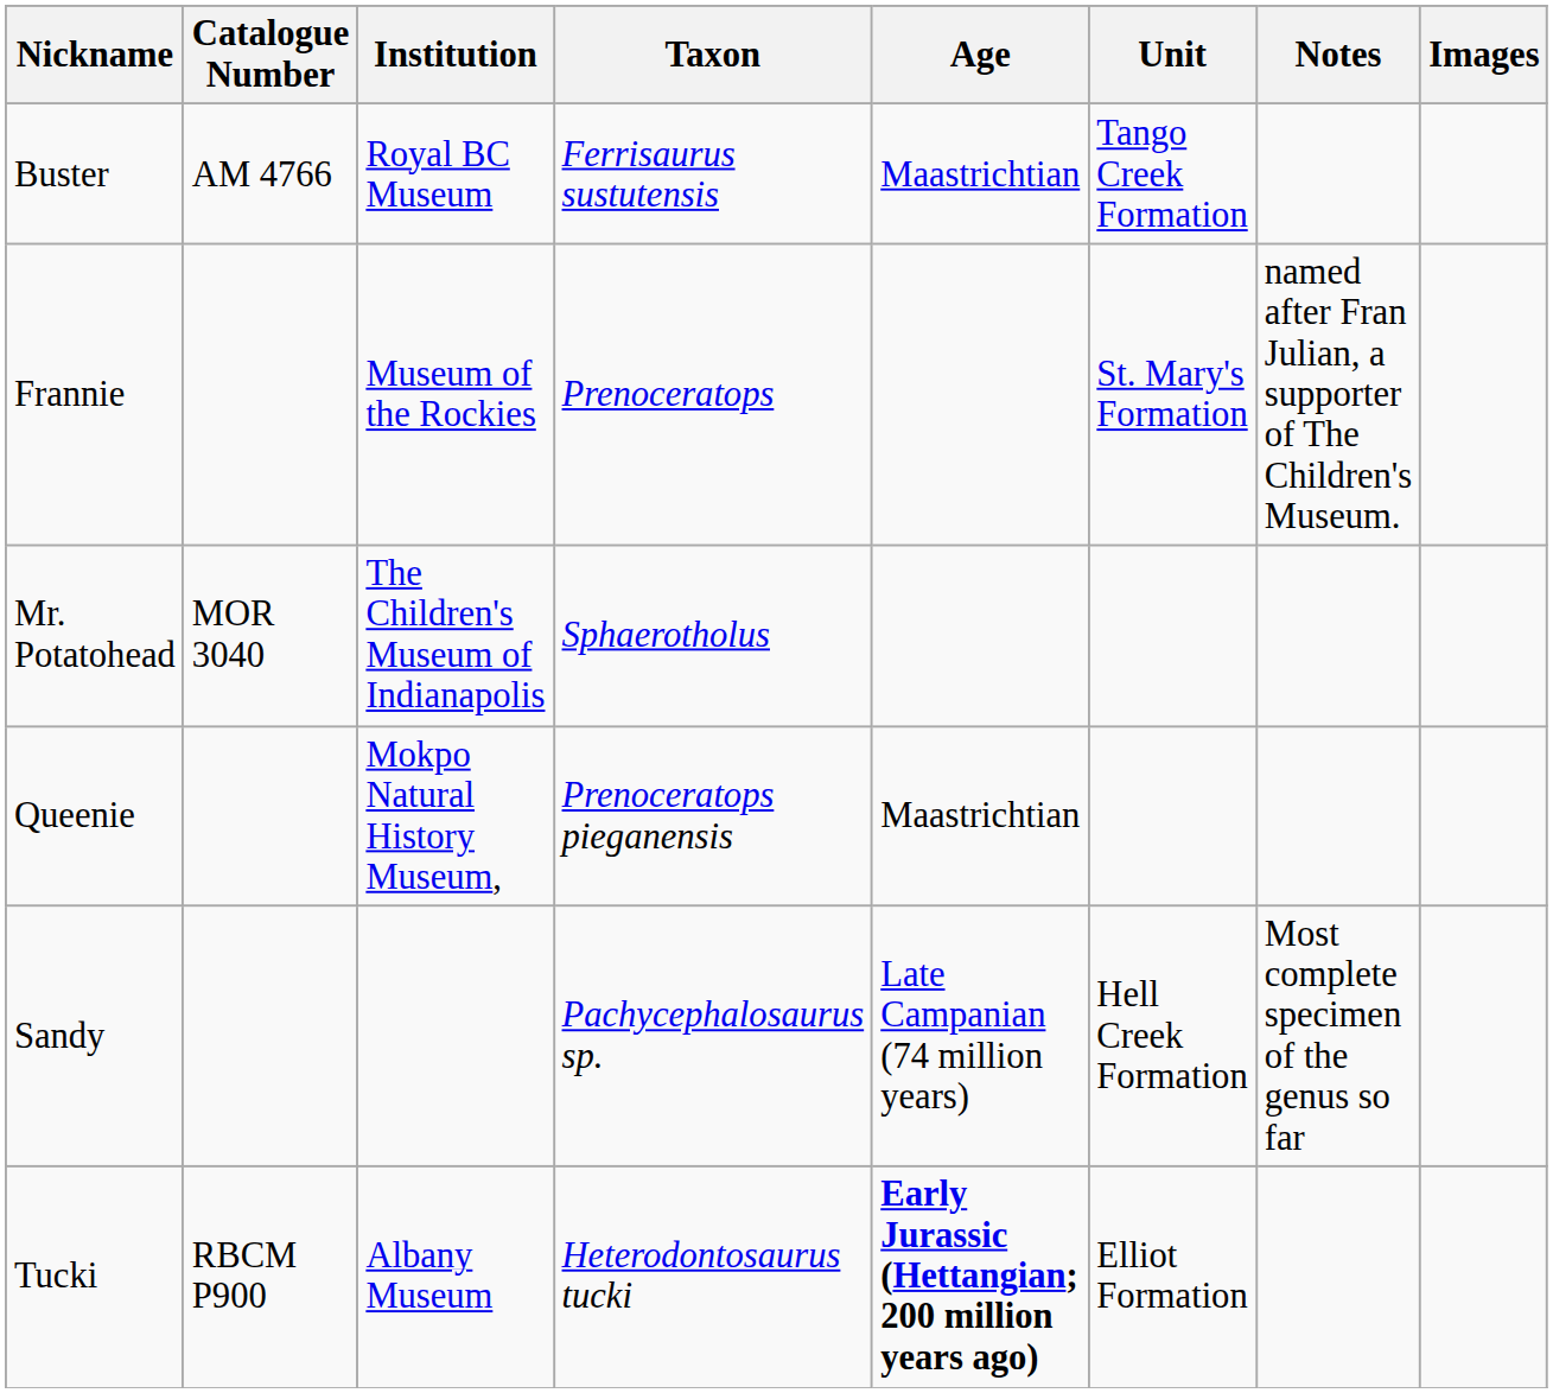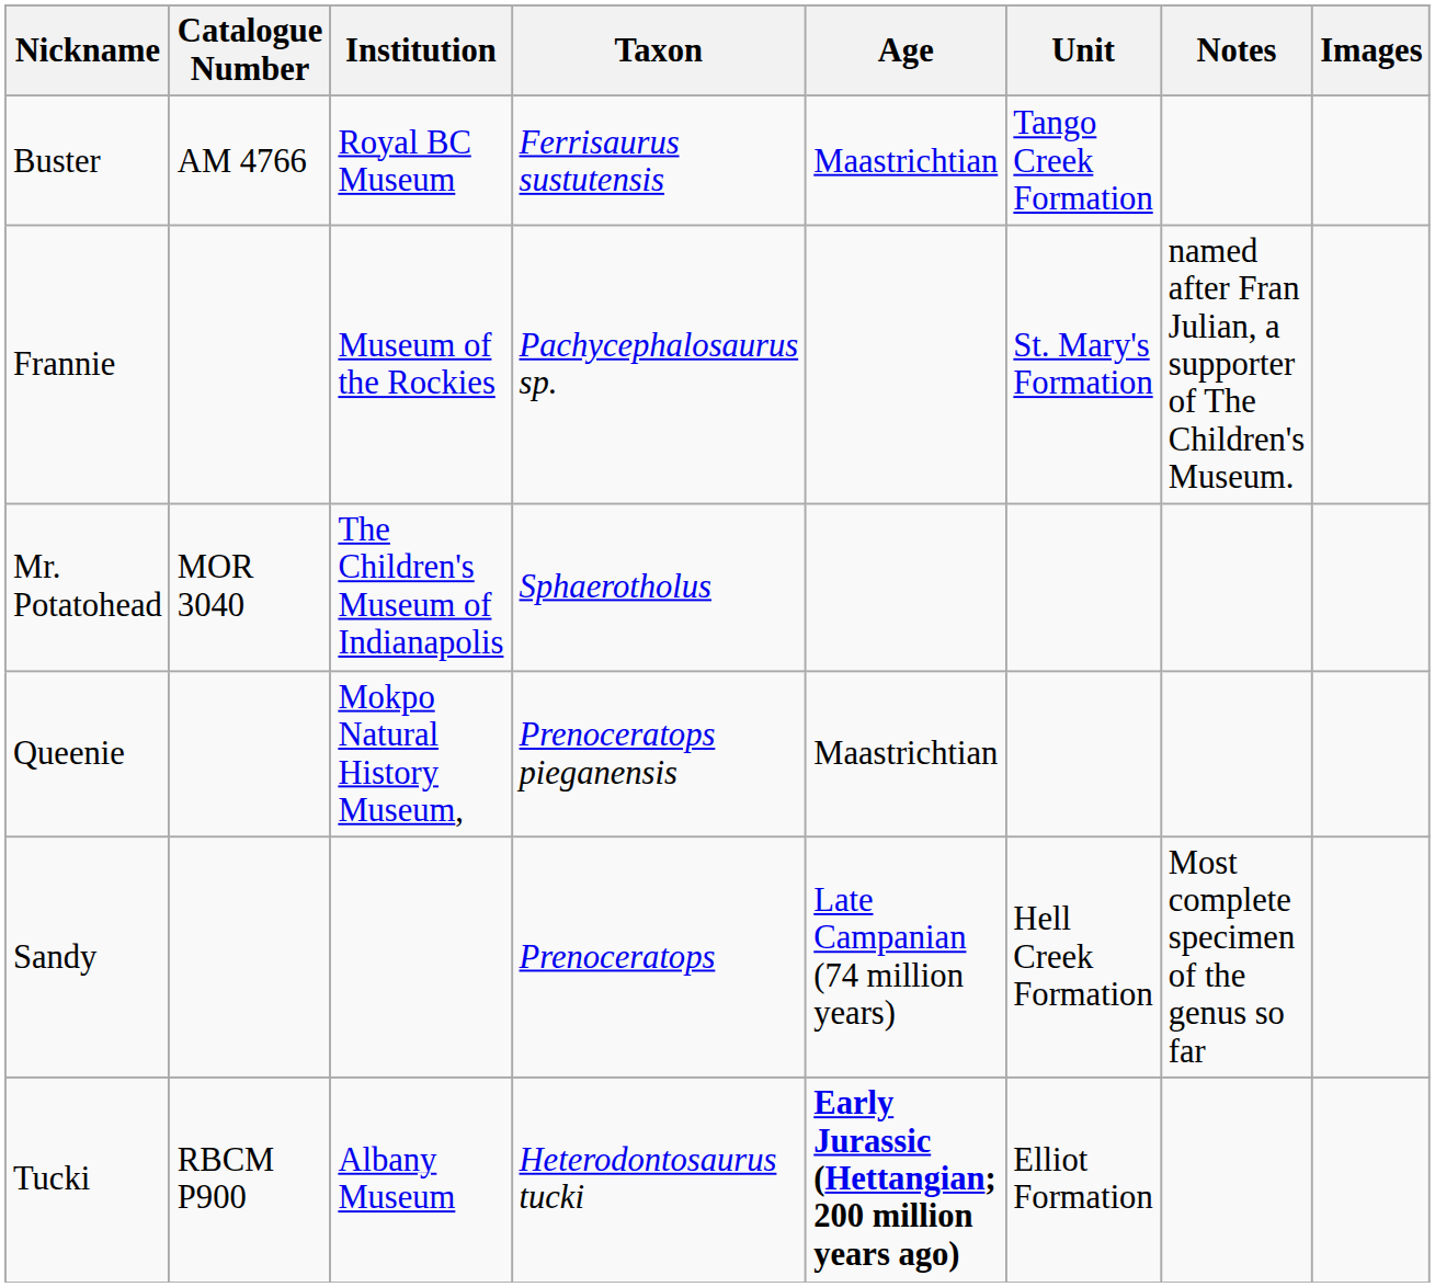 <table class="wikitable sortable" align="center" width="100%">
 <tr>
 <th>Nickname</th>
 <th>Catalogue Number</th>
 <th>Institution</th>
 <th>Taxon</th>
 <th>Age</th>
 <th>Unit</th>
 <th>Notes</th>
 <th>Images</th>
 </tr>
 <tr>
 <td>Buster</td>
 <td>AM 4766</td>
 <td><a href='#'>Royal BC Museum</a></td>
 <td><a href='#'><em>Ferrisaurus sustutensis</em></a></td>
 <td><a href='#'>Maastrichtian</a></td>
 <td><a href='#'>Tango Creek Formation</a></td>
 <td></td>
 <td></td>
 </tr>
 <tr>
 <td>Frannie</td>
 <td></td>
 <td><a href='#'>Museum of the Rockies</a></td>
-<td><em><a href='#'>Prenoceratops</a></em></td>
+<td><em><a href='#'>Pachycephalosaurus</a> sp.</em></td>
 <td></td>
 <td><a href='#'>St. Mary's Formation</a></td>
 <td>named after Fran Julian, a supporter of The Children's Museum.</td>
 <td></td>
 </tr>
 <tr>
 <td>Mr. Potatohead</td>
 <td>MOR 3040</td>
 <td><a href='#'>The Children's Museum of Indianapolis</a></td>
 <td><em><a href='#'>Sphaerotholus</a></em></td>
 <td></td>
 <td></td>
 <td></td>
 <td></td>
 </tr>
 <tr>
 <td>Queenie</td>
 <td></td>
 <td><a href='#'>Mokpo Natural History Museum</a>,</td>
 <td><em><a href='#'>Prenoceratops</a> pieganensis</em></td>
 <td>Maastrichtian</td>
 <td></td>
 <td></td>
 <td></td>
 </tr>
 <tr>
 <td>Sandy</td>
 <td></td>
 <td></td>
-<td><em><a href='#'>Pachycephalosaurus</a> sp.</em></td>
+<td><em><a href='#'>Prenoceratops</a></em></td>
 <td><a href='#'>Late Campanian</a> (74 million years)</td>
 <td>Hell Creek Formation</td>
 <td>Most complete specimen of the genus so far</td>
 <td></td>
 </tr>
 <tr>
 <td>Tucki</td>
 <td>RBCM P900</td>
 <td><a href='#'>Albany Museum</a></td>
 <td><em><a href='#'>Heterodontosaurus</a> tucki</em></td>
 <td><strong><a href='#'>Early Jurassic</a> (<a href='#'>Hettangian</a>; 200 million years ago)</strong></td>
 <td>Elliot Formation</td>
 <td></td>
 <td></td>
 </tr>
 </table>
